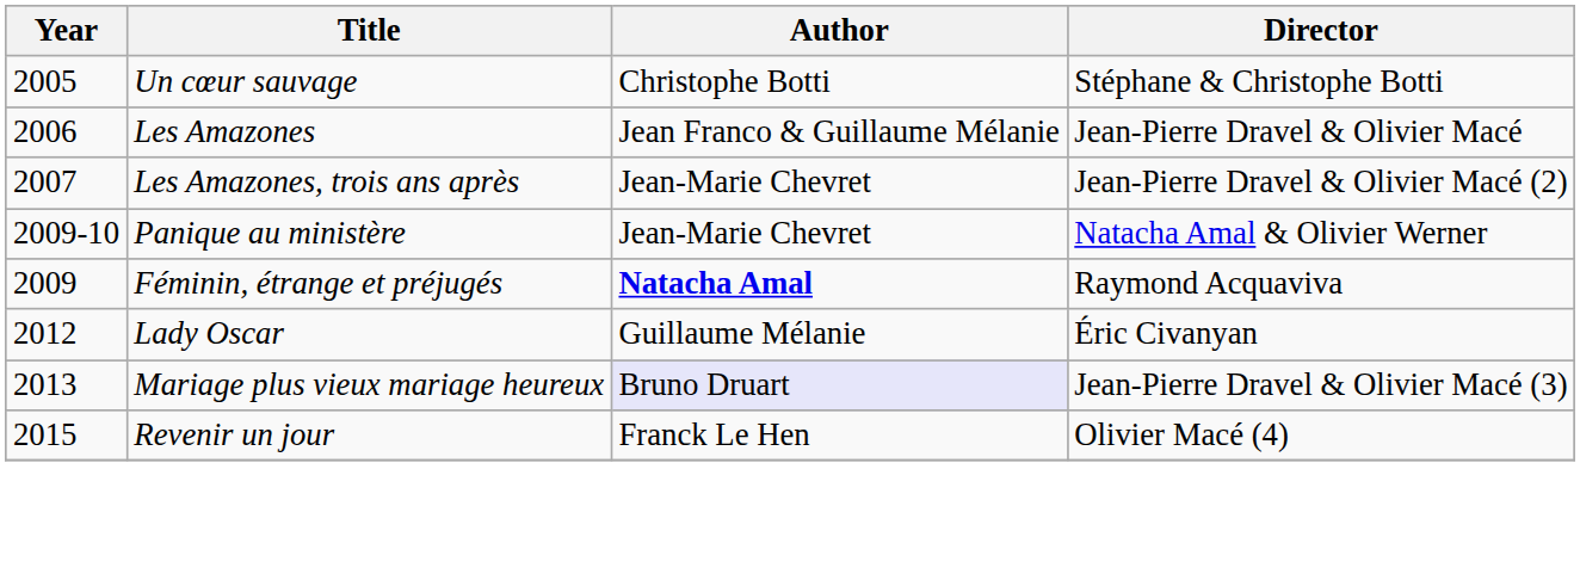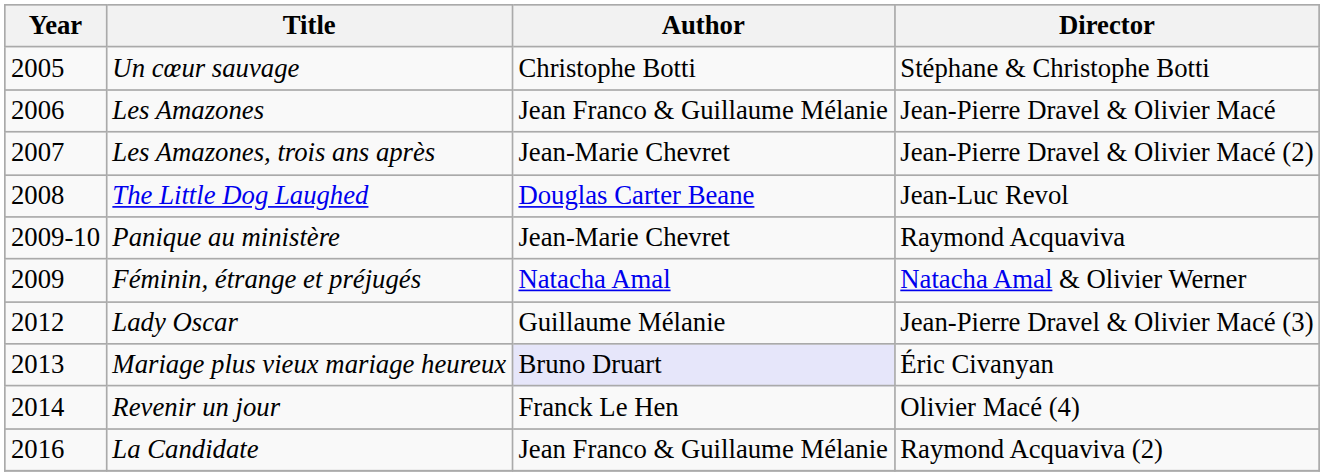 <table class="wikitable">
 <tr>
 <th>Year</th>
 <th>Title</th>
 <th>Author</th>
 <th>Director</th>
 </tr>
 <tr>
 <td>2005</td>
 <td><em>Un cœur sauvage</em></td>
 <td>Christophe Botti</td>
 <td>Stéphane & Christophe Botti</td>
 </tr>
 <tr>
 <td>2006</td>
 <td><em>Les Amazones</em></td>
 <td>Jean Franco & Guillaume Mélanie</td>
 <td>Jean-Pierre Dravel & Olivier Macé</td>
 </tr>
 <tr>
 <td>2007</td>
 <td><em>Les Amazones, trois ans après</em></td>
 <td>Jean-Marie Chevret</td>
 <td>Jean-Pierre Dravel & Olivier Macé (2)</td>
 </tr>
 <tr>
+<td>2008</td>
+<td><em><a href='#'>The Little Dog Laughed</a></em></td>
+<td><a href='#'>Douglas Carter Beane</a></td>
+<td>Jean-Luc Revol</td>
+</tr>
+<tr>
 <td>2009-10</td>
 <td><em>Panique au ministère</em></td>
 <td>Jean-Marie Chevret</td>
-<td><a href='#'>Natacha Amal</a> & Olivier Werner</td>
+<td>Raymond Acquaviva</td>
 </tr>
 <tr>
 <td>2009</td>
 <td><em>Féminin, étrange et préjugés</em></td>
-<td><strong><a href='#'>Natacha Amal</a></strong></td>
-<td>Raymond Acquaviva</td>
+<td><a href='#'>Natacha Amal</a></td>
+<td><a href='#'>Natacha Amal</a> & Olivier Werner</td>
 </tr>
 <tr>
 <td>2012</td>
 <td><em>Lady Oscar</em></td>
 <td>Guillaume Mélanie</td>
-<td>Éric Civanyan</td>
+<td>Jean-Pierre Dravel & Olivier Macé (3)</td>
 </tr>
 <tr>
 <td>2013</td>
 <td><em>Mariage plus vieux mariage heureux</em></td>
 <td style="background: lavender;">Bruno Druart</td>
-<td>Jean-Pierre Dravel & Olivier Macé (3)</td>
+<td>Éric Civanyan</td>
 </tr>
 <tr>
-<td>2015</td>
+<td>2014</td>
 <td><em>Revenir un jour</em></td>
 <td>Franck Le Hen</td>
 <td>Olivier Macé (4)</td>
 </tr>
 <tr>
+<td>2016</td>
+<td><em>La Candidate</em></td>
+<td>Jean Franco & Guillaume Mélanie</td>
+<td>Raymond Acquaviva (2)</td>
+</tr>
+<tr>
 </tr>
 </table>
